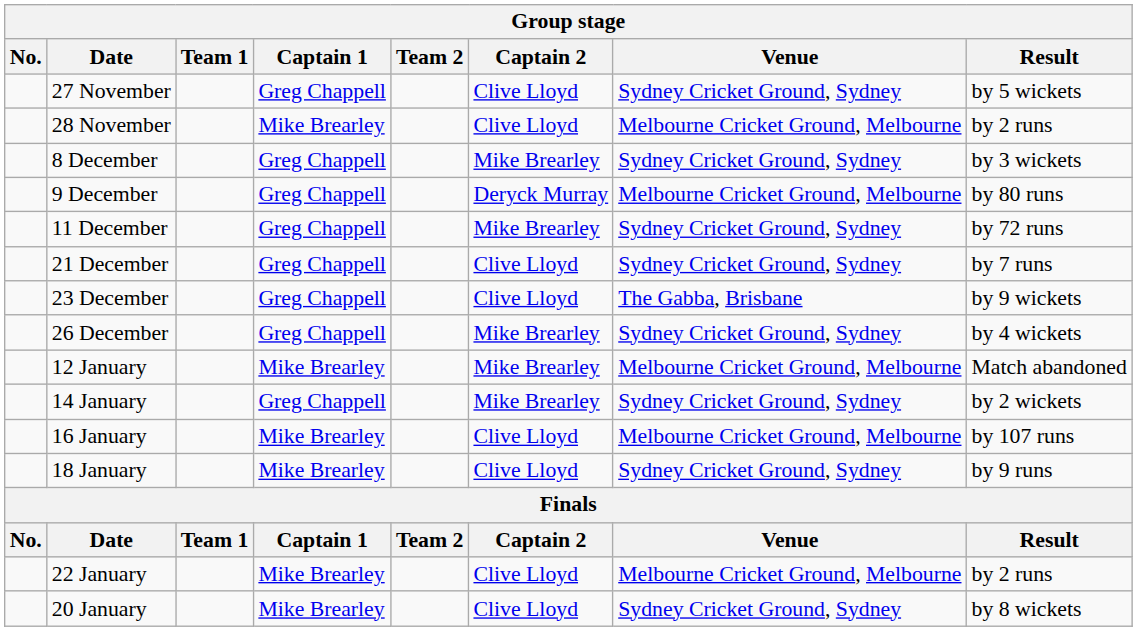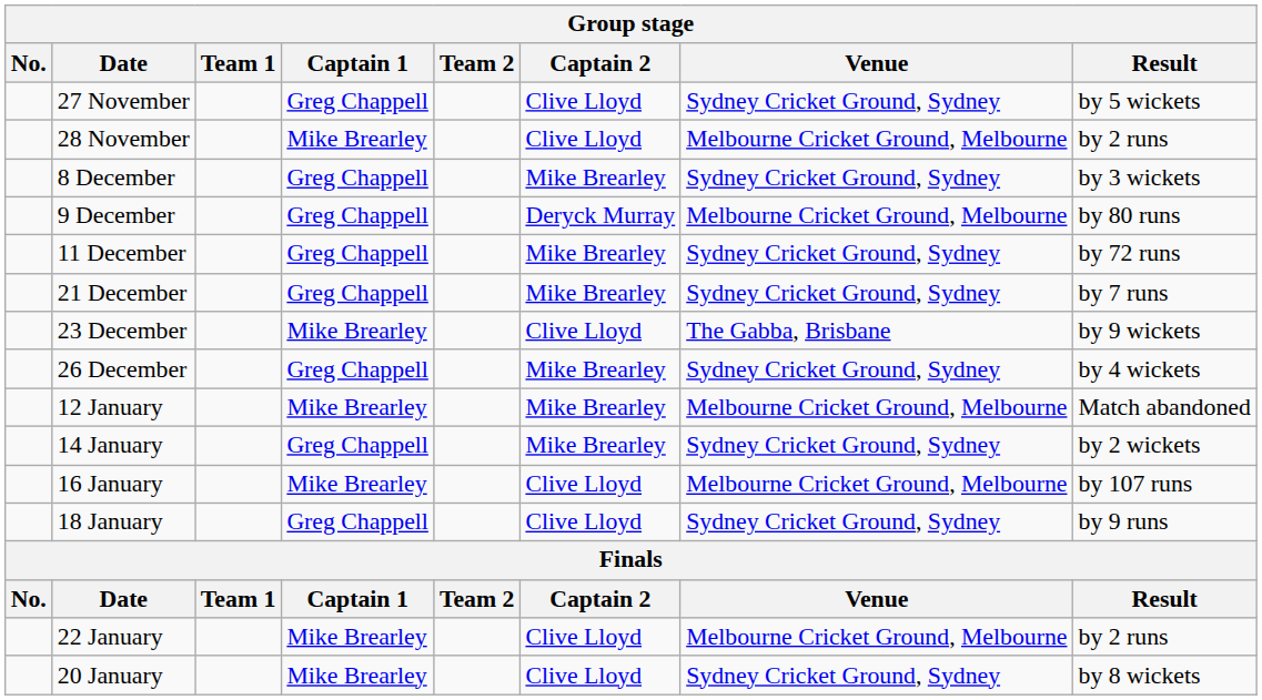 <table class="wikitable">
 <tr>
 <th colspan="9">Group stage</th>
 </tr>
 <tr>
 <th>No.</th>
 <th>Date</th>
 <th>Team 1</th>
 <th>Captain 1</th>
 <th>Team 2</th>
 <th>Captain 2</th>
 <th>Venue</th>
 <th>Result</th>
 </tr>
 <tr>
 <td></td>
 <td>27 November</td>
 <td></td>
 <td><a href='#'>Greg Chappell</a></td>
 <td></td>
 <td><a href='#'>Clive Lloyd</a></td>
 <td><a href='#'>Sydney Cricket Ground</a>, <a href='#'>Sydney</a></td>
 <td> by 5 wickets</td>
 </tr>
 <tr>
 <td></td>
 <td>28 November</td>
 <td></td>
 <td><a href='#'>Mike Brearley</a></td>
 <td></td>
 <td><a href='#'>Clive Lloyd</a></td>
 <td><a href='#'>Melbourne Cricket Ground</a>, <a href='#'>Melbourne</a></td>
 <td> by 2 runs</td>
 </tr>
 <tr>
 <td></td>
 <td>8 December</td>
 <td></td>
 <td><a href='#'>Greg Chappell</a></td>
 <td></td>
 <td><a href='#'>Mike Brearley</a></td>
 <td><a href='#'>Sydney Cricket Ground</a>, <a href='#'>Sydney</a></td>
 <td> by 3 wickets</td>
 </tr>
 <tr>
 <td></td>
 <td>9 December</td>
 <td></td>
 <td><a href='#'>Greg Chappell</a></td>
 <td></td>
 <td><a href='#'>Deryck Murray</a></td>
 <td><a href='#'>Melbourne Cricket Ground</a>, <a href='#'>Melbourne</a></td>
 <td> by 80 runs</td>
 </tr>
 <tr>
 <td></td>
 <td>11 December</td>
 <td></td>
 <td><a href='#'>Greg Chappell</a></td>
 <td></td>
 <td><a href='#'>Mike Brearley</a></td>
 <td><a href='#'>Sydney Cricket Ground</a>, <a href='#'>Sydney</a></td>
 <td> by 72 runs</td>
 </tr>
 <tr>
 <td></td>
 <td>21 December</td>
 <td></td>
 <td><a href='#'>Greg Chappell</a></td>
 <td></td>
-<td><a href='#'>Clive Lloyd</a></td>
+<td><a href='#'>Mike Brearley</a></td>
 <td><a href='#'>Sydney Cricket Ground</a>, <a href='#'>Sydney</a></td>
 <td> by 7 runs</td>
 </tr>
 <tr>
 <td></td>
 <td>23 December</td>
 <td></td>
-<td><a href='#'>Greg Chappell</a></td>
+<td><a href='#'>Mike Brearley</a></td>
 <td></td>
 <td><a href='#'>Clive Lloyd</a></td>
 <td><a href='#'>The Gabba</a>, <a href='#'>Brisbane</a></td>
 <td> by 9 wickets</td>
 </tr>
 <tr>
 <td></td>
 <td>26 December</td>
 <td></td>
 <td><a href='#'>Greg Chappell</a></td>
 <td></td>
 <td><a href='#'>Mike Brearley</a></td>
 <td><a href='#'>Sydney Cricket Ground</a>, <a href='#'>Sydney</a></td>
 <td> by 4 wickets</td>
 </tr>
 <tr>
 <td></td>
 <td>12 January</td>
 <td></td>
 <td><a href='#'>Mike Brearley</a></td>
 <td></td>
 <td><a href='#'>Mike Brearley</a></td>
 <td><a href='#'>Melbourne Cricket Ground</a>, <a href='#'>Melbourne</a></td>
 <td>Match abandoned</td>
 </tr>
 <tr>
 <td></td>
 <td>14 January</td>
 <td></td>
 <td><a href='#'>Greg Chappell</a></td>
 <td></td>
 <td><a href='#'>Mike Brearley</a></td>
 <td><a href='#'>Sydney Cricket Ground</a>, <a href='#'>Sydney</a></td>
 <td> by 2 wickets</td>
 </tr>
 <tr>
 <td></td>
 <td>16 January</td>
 <td></td>
 <td><a href='#'>Mike Brearley</a></td>
 <td></td>
 <td><a href='#'>Clive Lloyd</a></td>
 <td><a href='#'>Melbourne Cricket Ground</a>, <a href='#'>Melbourne</a></td>
 <td> by 107 runs</td>
 </tr>
 <tr>
 <td></td>
 <td>18 January</td>
 <td></td>
-<td><a href='#'>Mike Brearley</a></td>
+<td><a href='#'>Greg Chappell</a></td>
 <td></td>
 <td><a href='#'>Clive Lloyd</a></td>
 <td><a href='#'>Sydney Cricket Ground</a>, <a href='#'>Sydney</a></td>
 <td> by 9 runs</td>
 </tr>
 <tr>
 <th colspan="9">Finals</th>
 </tr>
 <tr>
 <th>No.</th>
 <th>Date</th>
 <th>Team 1</th>
 <th>Captain 1</th>
 <th>Team 2</th>
 <th>Captain 2</th>
 <th>Venue</th>
 <th>Result</th>
 </tr>
 <tr>
 <td></td>
 <td>22 January</td>
 <td></td>
 <td><a href='#'>Mike Brearley</a></td>
 <td></td>
 <td><a href='#'>Clive Lloyd</a></td>
 <td><a href='#'>Melbourne Cricket Ground</a>, <a href='#'>Melbourne</a></td>
 <td> by 2 runs</td>
 </tr>
 <tr>
 <td></td>
 <td>20 January</td>
 <td></td>
 <td><a href='#'>Mike Brearley</a></td>
 <td></td>
 <td><a href='#'>Clive Lloyd</a></td>
 <td><a href='#'>Sydney Cricket Ground</a>, <a href='#'>Sydney</a></td>
 <td> by 8 wickets</td>
 </tr>
 </table>
